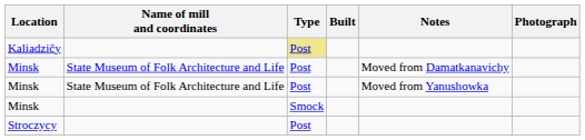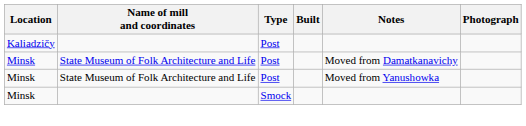 <table class="wikitable">
 <tr>
 <th>Location</th>
 <th>Name of mill<br>and coordinates</th>
 <th>Type</th>
 <th>Built</th>
 <th>Notes</th>
 <th>Photograph</th>
 </tr>
 <tr>
 <td><a href='#'>Kaliadzičy</a></td>
 <td></td>
-<td style="background: khaki;"><a href='#'>Post</a></td>
+<td><a href='#'>Post</a></td>
 <td></td>
 <td></td>
 <td></td>
 </tr>
 <tr>
 <td><a href='#'>Minsk</a></td>
 <td><a href='#'>State Museum of Folk Architecture and Life</a></td>
 <td><a href='#'>Post</a></td>
 <td></td>
 <td>Moved from <a href='#'>Damatkanavichy</a></td>
 <td></td>
 </tr>
 <tr>
 <td>Minsk</td>
 <td>State Museum of Folk Architecture and Life</td>
 <td><a href='#'>Post</a></td>
 <td></td>
 <td>Moved from <a href='#'>Yanushowka</a></td>
 <td></td>
 </tr>
 <tr>
 <td>Minsk</td>
 <td></td>
 <td><a href='#'>Smock</a></td>
 <td></td>
 <td></td>
 <td></td>
 </tr>
-<tr>
-<td><a href='#'>Stroczycy</a></td>
-<td></td>
-<td><a href='#'>Post</a></td>
-<td></td>
-<td></td>
-<td></td>
-</tr>
 </table>
